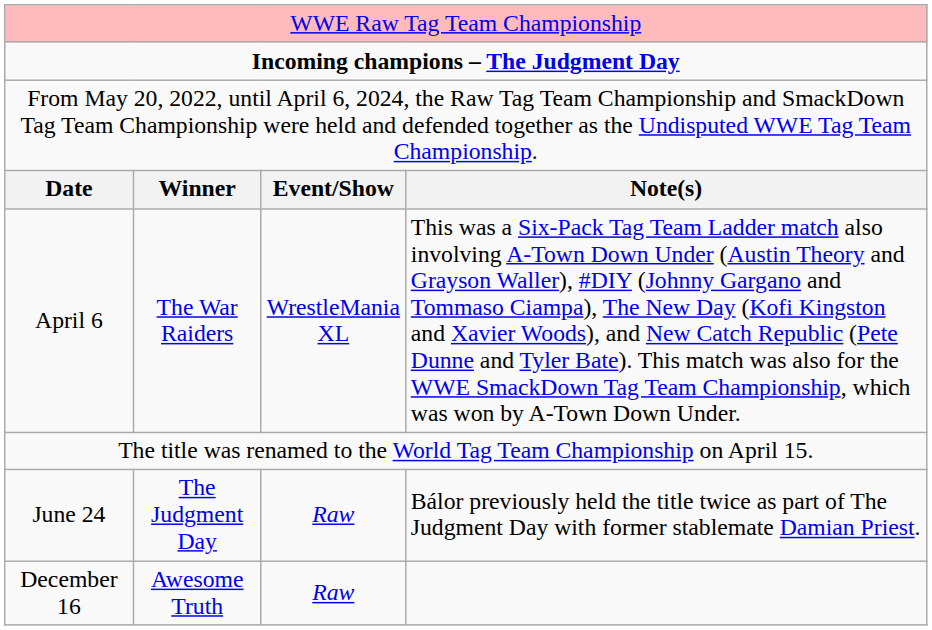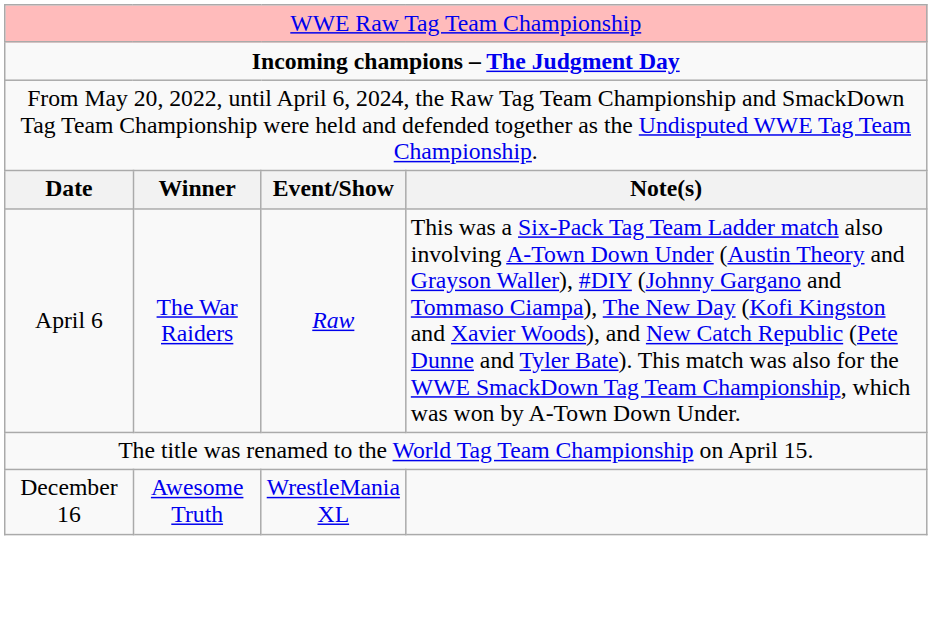 <table class="wikitable" style="text-align:center; width:100%;">
 <tr style="background:#FBB;">
 <td colspan="4" style="text-align: center;"><a href='#'>WWE Raw Tag Team Championship</a></td>
 </tr>
 <tr>
 <td colspan="4" style="text-align: center;"><strong>Incoming champions – <a href='#'>The Judgment Day</a> </strong></td>
 </tr>
 <tr>
 <td colspan=4>From May 20, 2022, until April 6, 2024, the Raw Tag Team Championship and SmackDown Tag Team Championship were held and defended together as the <a href='#'>Undisputed WWE Tag Team Championship</a>.</td>
 </tr>
 <tr>
 <th width=14%>Date</th>
 <th width=14%>Winner</th>
 <th width=14%>Event/Show</th>
 <th width=58%>Note(s)</th>
 </tr>
 <tr>
 <td>April 6</td>
 <td><a href='#'>The War Raiders</a><br></td>
-<td><a href='#'>WrestleMania XL</a><br></td>
+<td><em><a href='#'>Raw</a></em></td>
 <td align="left">This was a <a href='#'>Six-Pack Tag Team Ladder match</a> also involving <a href='#'>A-Town Down Under</a> (<a href='#'>Austin Theory</a> and <a href='#'>Grayson Waller</a>), <a href='#'>#DIY</a> (<a href='#'>Johnny Gargano</a> and <a href='#'>Tommaso Ciampa</a>), <a href='#'>The New Day</a> (<a href='#'>Kofi Kingston</a> and <a href='#'>Xavier Woods</a>), and <a href='#'>New Catch Republic</a> (<a href='#'>Pete Dunne</a> and <a href='#'>Tyler Bate</a>). This match was also for the <a href='#'>WWE SmackDown Tag Team Championship</a>, which was won by A-Town Down Under.</td>
 </tr>
 <tr>
 <td colspan="4">The title was renamed to the <a href='#'>World Tag Team Championship</a> on April 15.</td>
 </tr>
 <tr>
-<td>June 24</td>
-<td><a href='#'>The Judgment Day</a><br></td>
-<td><em><a href='#'>Raw</a></em></td>
-<td align=left>Bálor previously held the title twice as part of The Judgment Day with former stablemate <a href='#'>Damian Priest</a>.</td>
-</tr>
-<tr>
 <td>December 16</td>
 <td><a href='#'>Awesome Truth</a><br></td>
-<td><em><a href='#'>Raw</a></em></td>
+<td><a href='#'>WrestleMania XL</a><br></td>
 <td></td>
 </tr>
 </table>
